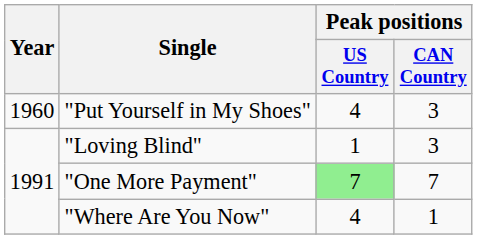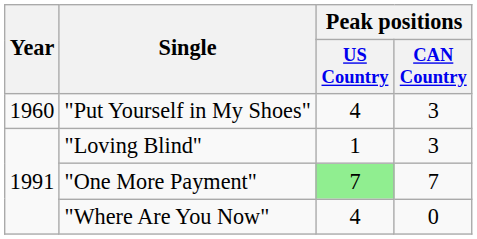 <table class="wikitable" style="text-align:center;">
 <tr>
 <th rowspan="2">Year</th>
 <th rowspan="2">Single</th>
 <th colspan="2">Peak positions</th>
 </tr>
 <tr style="font-size:smaller;">
 <th width="50"><a href='#'>US Country</a></th>
 <th width="50"><a href='#'>CAN Country</a></th>
 </tr>
 <tr>
 <td>1960</td>
 <td align="left">"Put Yourself in My Shoes"</td>
 <td>4</td>
 <td>3</td>
 </tr>
 <tr>
 <td rowspan="3">1991</td>
 <td align="left">"Loving Blind"</td>
 <td>1</td>
 <td>3</td>
 </tr>
 <tr>
 <td align="left">"One More Payment"</td>
 <td style="background: lightgreen;">7</td>
 <td>7</td>
 </tr>
 <tr>
 <td align="left">"Where Are You Now"</td>
 <td>4</td>
-<td>1</td>
+<td>0</td>
 </tr>
 </table>
